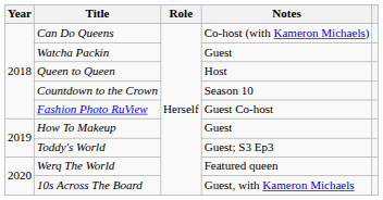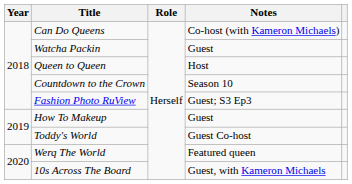 <table class="wikitable plainrowheaders sortable">
 <tr>
 <th scope="col">Year</th>
 <th scope="col">Title</th>
 <th scope="col">Role</th>
 <th scope="col">Notes</th>
 <th style="text-align: center;" class="unsortable"></th>
 </tr>
 <tr>
 <td rowspan="5">2018</td>
 <td><em>Can Do Queens</em></td>
 <td rowspan="9">Herself</td>
 <td>Co-host (with <a href='#'>Kameron Michaels</a>)</td>
 <td style="text-align: center;"></td>
 </tr>
 <tr>
 <td><em>Watcha Packin</em></td>
 <td>Guest</td>
 <td style="text-align: center;"></td>
 </tr>
 <tr>
 <td><em>Queen to Queen</em></td>
 <td>Host</td>
 <td style="text-align: center;"></td>
 </tr>
 <tr>
 <td><em>Countdown to the Crown</em></td>
 <td>Season 10</td>
 <td style="text-align: center;"></td>
 </tr>
 <tr>
 <td><em><a href='#'>Fashion Photo RuView</a></em></td>
-<td>Guest Co-host</td>
+<td>Guest; S3 Ep3</td>
 <td style="text-align: center;"></td>
 </tr>
 <tr>
 <td rowspan="2">2019</td>
 <td><em>How To Makeup</em></td>
 <td>Guest</td>
 <td style="text-align: center;"></td>
 </tr>
 <tr>
 <td><em>Toddy's World</em></td>
-<td>Guest; S3 Ep3</td>
+<td>Guest Co-host</td>
 <td style="text-align: center;"></td>
 </tr>
 <tr>
 <td rowspan="2">2020</td>
 <td><em>Werq The World</em></td>
 <td>Featured queen</td>
 <td style="text-align: center;"></td>
 </tr>
 <tr>
 <td><em>10s Across The Board</em></td>
 <td>Guest, with <a href='#'>Kameron Michaels</a></td>
 <td style="text-align: center;"></td>
 </tr>
 </table>
